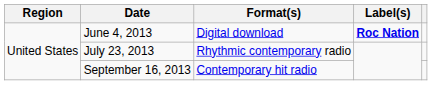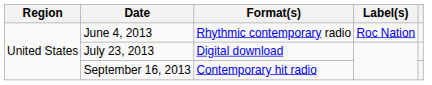 <table class="wikitable plainrowheaders">
 <tr>
 <th scope="col">Region</th>
 <th scope="col">Date</th>
 <th scope="col">Format(s)</th>
 <th scope="col">Label(s)</th>
 <th scope="col"></th>
 </tr>
 <tr>
 <td rowspan="3">United States</td>
 <td>June 4, 2013</td>
-<td><a href='#'>Digital download</a></td>
-<td><strong><a href='#'>Roc Nation</a></strong></td>
+<td><a href='#'>Rhythmic contemporary</a> radio</td>
+<td><a href='#'>Roc Nation</a></td>
 <td style="text-align:center;"></td>
 </tr>
 <tr>
 <td>July 23, 2013</td>
-<td><a href='#'>Rhythmic contemporary</a> radio</td>
+<td><a href='#'>Digital download</a></td>
 <td rowspan="2"></td>
 <td style="text-align:center;"></td>
 </tr>
 <tr>
 <td>September 16, 2013</td>
 <td><a href='#'>Contemporary hit radio</a></td>
 <td style="text-align:center;"></td>
 </tr>
 </table>
